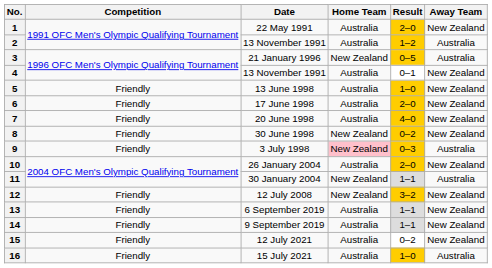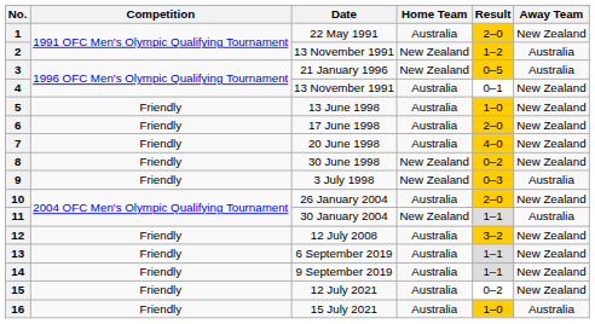 <table class="wikitable" style="text-align: center;font-size:70%;">
 <tr>
 <th>No.</th>
 <th>Competition</th>
 <th>Date</th>
 <th>Home Team</th>
 <th>Result</th>
 <th>Away Team</th>
 </tr>
 <tr>
 <th>1</th>
 <td rowspan=2><a href='#'>1991 OFC Men's Olympic Qualifying Tournament</a></td>
 <td>22 May 1991</td>
 <td>Australia</td>
 <td bgcolor=#FFCD00>2–0</td>
 <td>New Zealand</td>
 </tr>
 <tr>
 <th>2</th>
 <td>13 November 1991</td>
-<td>Australia</td>
+<td>New Zealand</td>
 <td bgcolor=#FFCD00>1–2</td>
 <td>Australia</td>
 </tr>
 <tr>
 <th>3</th>
 <td rowspan=2><a href='#'>1996 OFC Men's Olympic Qualifying Tournament</a></td>
 <td>21 January 1996</td>
 <td>New Zealand</td>
 <td bgcolor=#FFCD00>0–5</td>
 <td>Australia</td>
 </tr>
 <tr>
 <th>4</th>
 <td>13 November 1991</td>
 <td>Australia</td>
 <td bgcolor=#FFF>0–1</td>
 <td>New Zealand</td>
 </tr>
 <tr>
 <th>5</th>
 <td>Friendly</td>
 <td>13 June 1998</td>
 <td>Australia</td>
 <td bgcolor=#FFCD00>1–0</td>
 <td>New Zealand</td>
 </tr>
 <tr>
 <th>6</th>
 <td>Friendly</td>
 <td>17 June 1998</td>
 <td>Australia</td>
 <td bgcolor=#FFCD00>2–0</td>
 <td>New Zealand</td>
 </tr>
 <tr>
 <th>7</th>
 <td>Friendly</td>
 <td>20 June 1998</td>
 <td>Australia</td>
 <td bgcolor=#FFCD00>4–0</td>
 <td>New Zealand</td>
 </tr>
 <tr>
 <th>8</th>
 <td>Friendly</td>
 <td>30 June 1998</td>
 <td>New Zealand</td>
 <td bgcolor=#FFCD00>0–2</td>
 <td>New Zealand</td>
 </tr>
 <tr>
 <th>9</th>
 <td>Friendly</td>
 <td>3 July 1998</td>
-<td style="background: pink;">New Zealand</td>
+<td>New Zealand</td>
 <td bgcolor=#FFCD00>0–3</td>
 <td>Australia</td>
 </tr>
 <tr>
 <th>10</th>
 <td rowspan=2><a href='#'>2004 OFC Men's Olympic Qualifying Tournament</a></td>
 <td>26 January 2004</td>
 <td>Australia</td>
 <td bgcolor=#FFCD00>2–0</td>
 <td>New Zealand</td>
 </tr>
 <tr>
 <th>11</th>
 <td>30 January 2004</td>
 <td>New Zealand</td>
 <td bgcolor=#DDD>1–1</td>
 <td>Australia</td>
 </tr>
 <tr>
 <th>12</th>
 <td>Friendly</td>
 <td>12 July 2008</td>
-<td>New Zealand</td>
+<td>Australia</td>
 <td bgcolor=#FFCD00>3–2</td>
 <td>New Zealand</td>
 </tr>
 <tr>
 <th>13</th>
 <td>Friendly</td>
 <td>6 September 2019</td>
 <td>Australia</td>
 <td bgcolor=#DDD>1–1</td>
 <td>New Zealand</td>
 </tr>
 <tr>
 <th>14</th>
 <td>Friendly</td>
 <td>9 September 2019</td>
 <td>Australia</td>
 <td bgcolor=#DDD>1–1</td>
 <td>New Zealand</td>
 </tr>
 <tr>
 <th>15</th>
 <td>Friendly</td>
 <td>12 July 2021</td>
 <td>Australia</td>
 <td bgcolor=#FFF>0–2</td>
 <td>New Zealand</td>
 </tr>
 <tr>
 <th>16</th>
 <td>Friendly</td>
 <td>15 July 2021</td>
 <td>Australia</td>
 <td bgcolor=#FFCD00>1–0</td>
 <td>Australia</td>
 </tr>
 </table>
